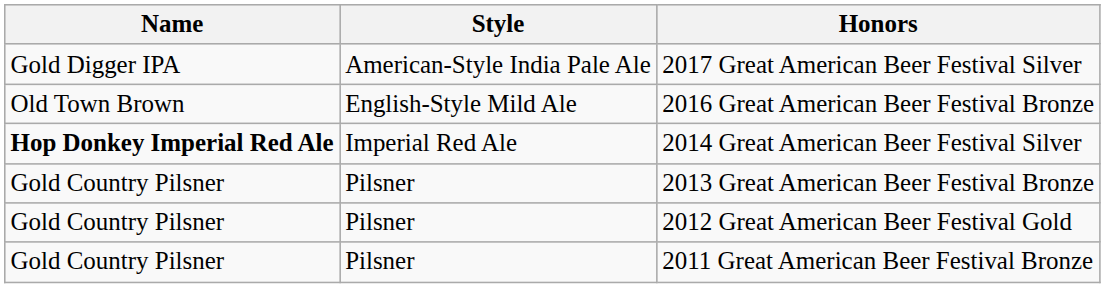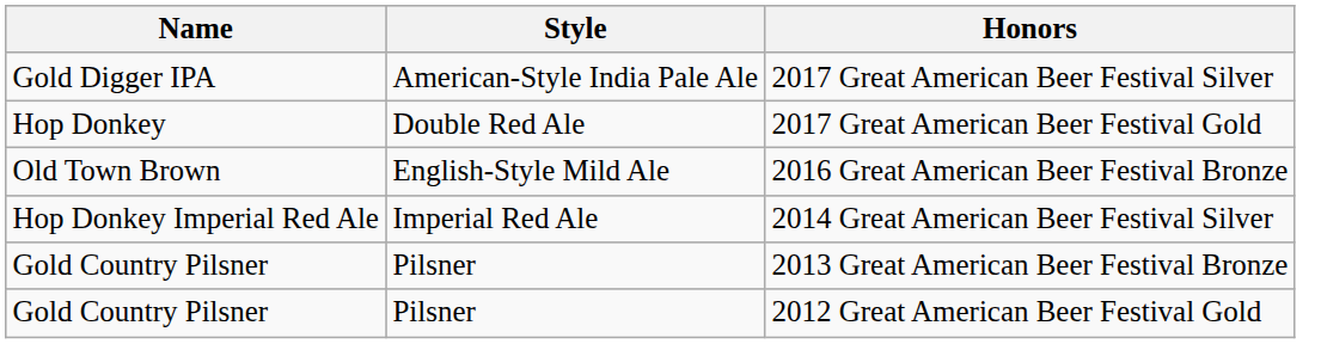 <table class="wikitable sortable">
 <tr>
 <th>Name</th>
 <th>Style</th>
 <th>Honors</th>
 </tr>
 <tr>
 <td>Gold Digger IPA</td>
 <td>American-Style India Pale Ale</td>
 <td>2017 Great American Beer Festival Silver</td>
 </tr>
 <tr>
+<td>Hop Donkey</td>
+<td>Double Red Ale</td>
+<td>2017 Great American Beer Festival Gold</td>
+</tr>
+<tr>
 <td>Old Town Brown</td>
 <td>English-Style Mild Ale</td>
 <td>2016 Great American Beer Festival Bronze</td>
 </tr>
 <tr>
-<td><strong>Hop Donkey Imperial Red Ale</strong></td>
+<td>Hop Donkey Imperial Red Ale</td>
 <td>Imperial Red Ale</td>
 <td>2014 Great American Beer Festival Silver</td>
 </tr>
 <tr>
 <td>Gold Country Pilsner</td>
 <td>Pilsner</td>
 <td>2013 Great American Beer Festival Bronze</td>
 </tr>
 <tr>
 <td>Gold Country Pilsner</td>
 <td>Pilsner</td>
 <td>2012 Great American Beer Festival Gold</td>
 </tr>
-<tr>
-<td>Gold Country Pilsner</td>
-<td>Pilsner</td>
-<td>2011 Great American Beer Festival Bronze</td>
-</tr>
 </table>
